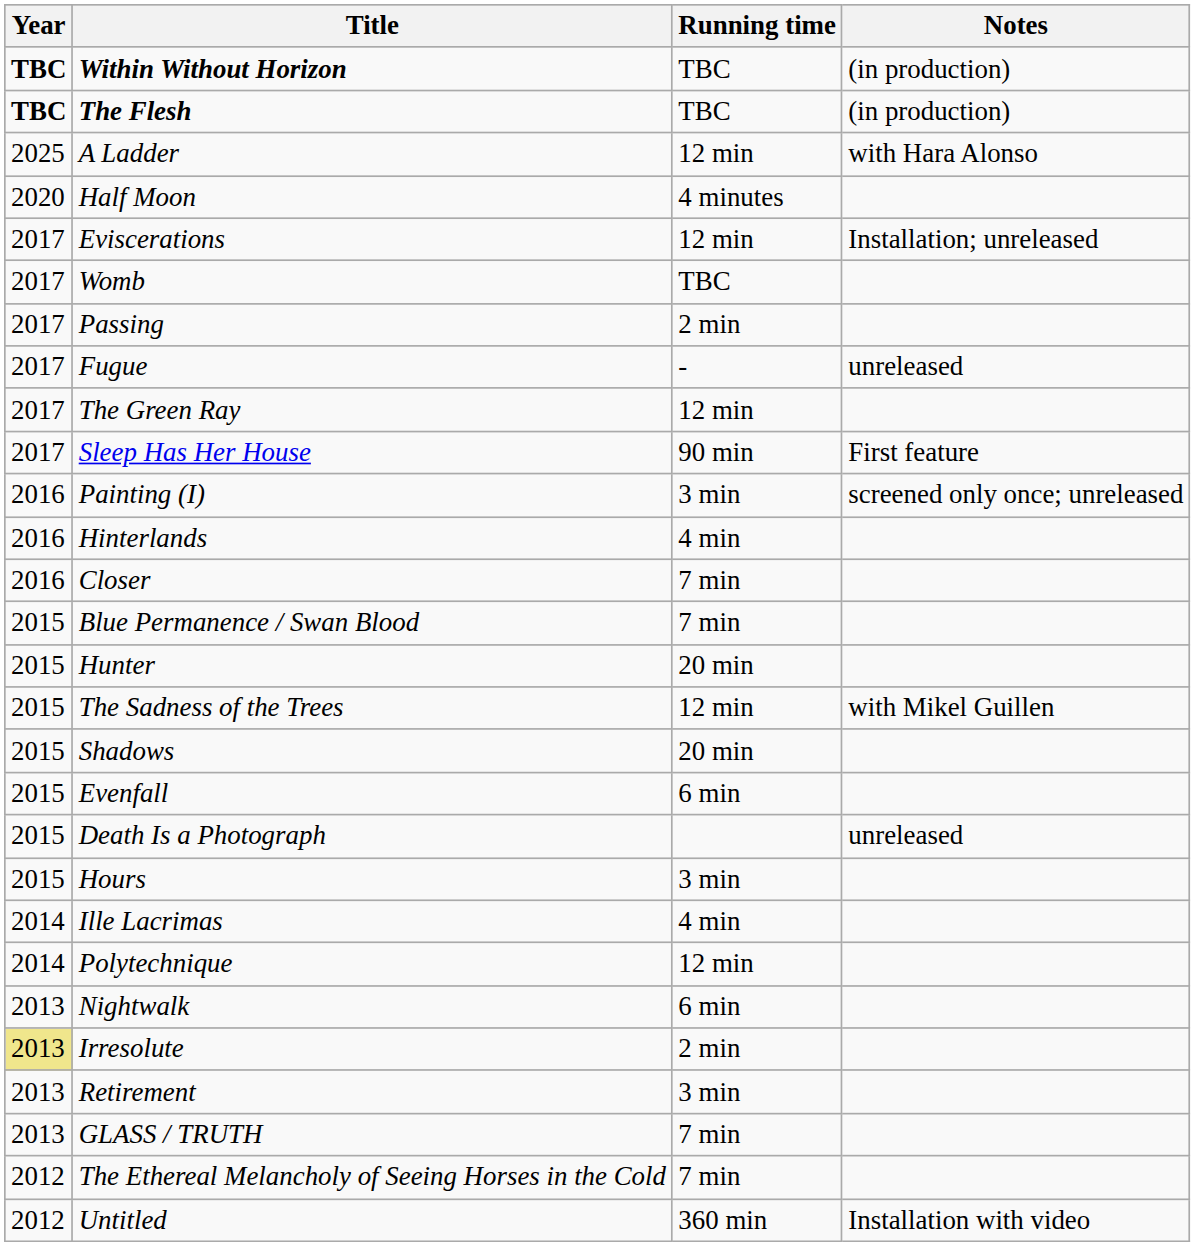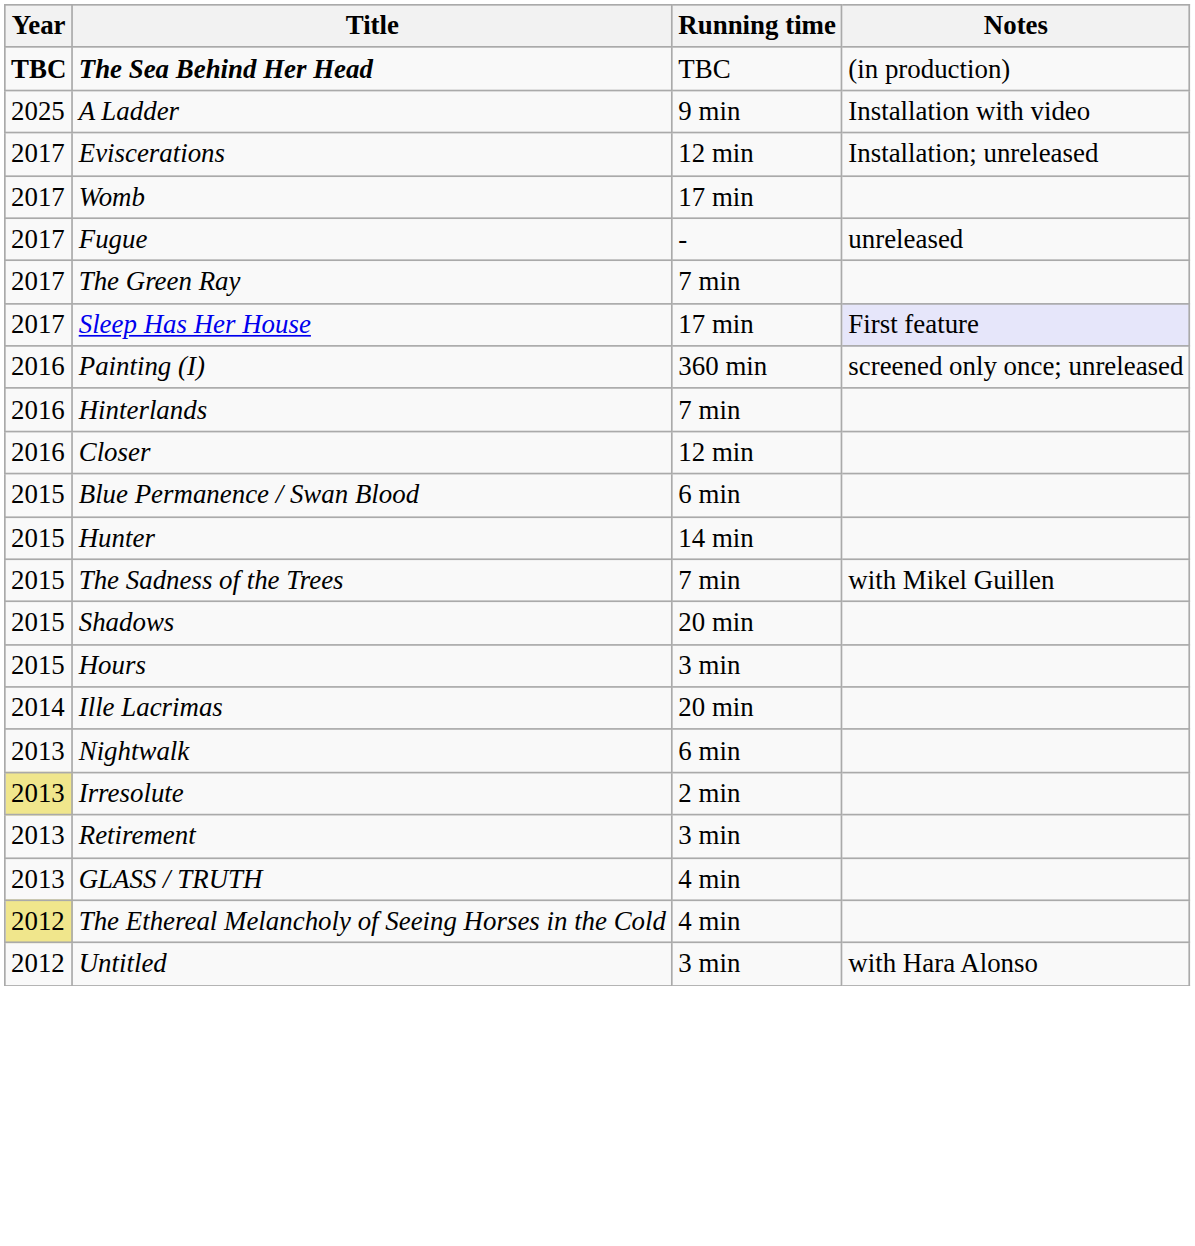 <table class="wikitable" align="center">
 <tr>
 <th>Year</th>
 <th>Title</th>
 <th>Running time</th>
 <th>Notes</th>
 </tr>
 <tr>
 <td><strong>TBC</strong></td>
-<td><strong><em>Within Without Horizon</em></strong></td>
-<td>TBC</td>
-<td>(in production)</td>
-</tr>
-<tr>
-<td><strong>TBC</strong></td>
-<td><strong><em>The Flesh</em></strong></td>
+<td><strong><em>The Sea Behind Her Head</em></strong></td>
 <td>TBC</td>
 <td>(in production)</td>
 </tr>
 <tr>
 <td>2025</td>
 <td><em>A Ladder</em></td>
-<td>12 min</td>
-<td>with Hara Alonso</td>
-</tr>
-<tr>
-<td>2020</td>
-<td><em>Half Moon</em></td>
-<td>4 minutes</td>
-<td></td>
+<td>9 min</td>
+<td>Installation with video</td>
 </tr>
 <tr>
 <td>2017</td>
 <td><em>Eviscerations</em></td>
 <td>12 min</td>
 <td>Installation; unreleased</td>
 </tr>
 <tr>
 <td>2017</td>
 <td><em>Womb</em></td>
-<td>TBC</td>
-<td></td>
-</tr>
-<tr>
-<td>2017</td>
-<td><em>Passing</em></td>
-<td>2 min</td>
+<td>17 min</td>
 <td></td>
 </tr>
 <tr>
 <td>2017</td>
 <td><em>Fugue</em></td>
 <td>-</td>
 <td>unreleased</td>
 </tr>
 <tr>
 <td>2017</td>
 <td><em>The Green Ray</em></td>
-<td>12 min</td>
+<td>7 min</td>
 <td></td>
 </tr>
 <tr>
 <td>2017</td>
 <td><em><a href='#'>Sleep Has Her House</a></em></td>
-<td>90 min</td>
-<td>First feature</td>
+<td>17 min</td>
+<td style="background: lavender;">First feature</td>
 </tr>
 <tr>
 <td>2016</td>
 <td><em>Painting (I)</em></td>
-<td>3 min</td>
+<td>360 min</td>
 <td>screened only once; unreleased </td>
 </tr>
 <tr>
 <td>2016</td>
 <td><em>Hinterlands</em></td>
-<td>4 min</td>
+<td>7 min</td>
 <td></td>
 </tr>
 <tr>
 <td>2016</td>
 <td><em>Closer</em></td>
-<td>7 min</td>
+<td>12 min</td>
 <td></td>
 </tr>
 <tr>
 <td>2015</td>
 <td><em>Blue Permanence / Swan Blood</em></td>
-<td>7 min</td>
+<td>6 min</td>
 <td></td>
 </tr>
 <tr>
 <td>2015</td>
 <td><em>Hunter</em></td>
-<td>20 min</td>
+<td>14 min</td>
 <td></td>
 </tr>
 <tr>
 <td>2015</td>
 <td><em>The Sadness of the Trees</em></td>
-<td>12 min</td>
+<td>7 min</td>
 <td>with Mikel Guillen</td>
 </tr>
 <tr>
 <td>2015</td>
 <td><em>Shadows</em></td>
 <td>20 min</td>
 <td></td>
 </tr>
 <tr>
 <td>2015</td>
-<td><em>Evenfall</em></td>
-<td>6 min</td>
-<td></td>
-</tr>
-<tr>
-<td>2015</td>
-<td><em>Death Is a Photograph</em></td>
-<td></td>
-<td>unreleased</td>
-</tr>
-<tr>
-<td>2015</td>
 <td><em>Hours</em></td>
 <td>3 min</td>
 <td></td>
 </tr>
 <tr>
 <td>2014</td>
 <td><em>Ille Lacrimas</em></td>
-<td>4 min</td>
-<td></td>
-</tr>
-<tr>
-<td>2014</td>
-<td><em>Polytechnique</em></td>
-<td>12 min</td>
+<td>20 min</td>
 <td></td>
 </tr>
 <tr>
 <td>2013</td>
 <td><em>Nightwalk</em></td>
 <td>6 min</td>
 <td></td>
 </tr>
 <tr>
 <td style="background: khaki;">2013</td>
 <td><em>Irresolute</em></td>
 <td>2 min</td>
 <td></td>
 </tr>
 <tr>
 <td>2013</td>
 <td><em>Retirement</em></td>
 <td>3 min</td>
 <td></td>
 </tr>
 <tr>
 <td>2013</td>
 <td><em>GLASS / TRUTH</em></td>
-<td>7 min</td>
+<td>4 min</td>
 <td></td>
 </tr>
 <tr>
-<td>2012</td>
+<td style="background: khaki;">2012</td>
 <td><em>The Ethereal Melancholy of Seeing Horses in the Cold</em></td>
-<td>7 min</td>
+<td>4 min</td>
 <td></td>
 </tr>
 <tr>
 <td>2012</td>
 <td><em>Untitled</em></td>
-<td>360 min</td>
-<td>Installation with video</td>
+<td>3 min</td>
+<td>with Hara Alonso</td>
 </tr>
 </table>
